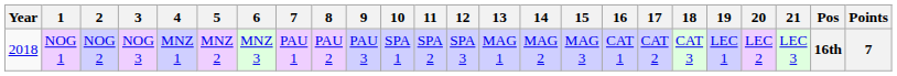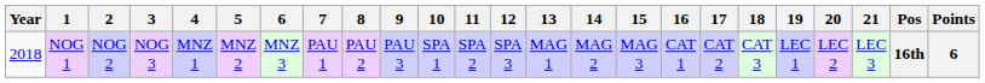 <table class="wikitable" style="text-align:center; font-size:85%;">
 <tr>
 <th>Year</th>
 <th>1</th>
 <th>2</th>
 <th>3</th>
 <th>4</th>
 <th>5</th>
 <th>6</th>
 <th>7</th>
 <th>8</th>
 <th>9</th>
 <th>10</th>
 <th>11</th>
 <th>12</th>
 <th>13</th>
 <th>14</th>
 <th>15</th>
 <th>16</th>
 <th>17</th>
 <th>18</th>
 <th>19</th>
 <th>20</th>
 <th>21</th>
 <th>Pos</th>
 <th>Points</th>
 </tr>
 <tr>
 <td><a href='#'>2018</a></td>
 <td style="background:#EFCFFF;"><a href='#'>NOG<br>1</a><br></td>
 <td style="background:#CFCFFF;"><a href='#'>NOG<br>2</a><br></td>
 <td style="background:#EFCFFF;"><a href='#'>NOG<br>3</a><br></td>
 <td style="background:#CFCFFF;"><a href='#'>MNZ<br>1</a><br></td>
 <td style="background:#EFCFFF;"><a href='#'>MNZ<br>2</a><br></td>
 <td style="background:#DFFFDF;"><a href='#'>MNZ<br>3</a><br></td>
 <td style="background:#EFCFFF;"><a href='#'>PAU<br>1</a><br></td>
 <td style="background:#EFCFFF;"><a href='#'>PAU<br>2</a><br></td>
 <td style="background:#CFCFFF;"><a href='#'>PAU<br>3</a><br></td>
 <td style="background:#CFCFFF;"><a href='#'>SPA<br>1</a><br></td>
 <td style="background:#CFCFFF;"><a href='#'>SPA<br>2</a><br></td>
 <td style="background:#CFCFFF;"><a href='#'>SPA<br>3</a><br></td>
 <td style="background:#CFCFFF;"><a href='#'>MAG<br>1</a><br></td>
 <td style="background:#CFCFFF;"><a href='#'>MAG<br>2</a><br></td>
 <td style="background:#CFCFFF;"><a href='#'>MAG<br>3</a><br></td>
 <td style="background:#CFCFFF;"><a href='#'>CAT<br>1</a><br></td>
 <td style="background:#CFCFFF;"><a href='#'>CAT<br>2</a><br></td>
 <td style="background:#DFFFDF;"><a href='#'>CAT<br>3</a><br></td>
 <td style="background:#CFCFFF;"><a href='#'>LEC<br>1</a><br></td>
 <td style="background:#EFCFFF;"><a href='#'>LEC<br>2</a><br></td>
 <td style="background:#DFFFDF;"><a href='#'>LEC<br>3</a><br></td>
 <th>16th</th>
-<th>7</th>
+<th>6</th>
 </tr>
 </table>
